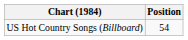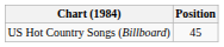 <table class="wikitable">
 <tr>
 <th>Chart (1984)</th>
 <th>Position</th>
 </tr>
 <tr>
 <td>US Hot Country Songs (<em>Billboard</em>)</td>
-<td align="center">54</td>
+<td align="center">45</td>
 </tr>
 </table>
